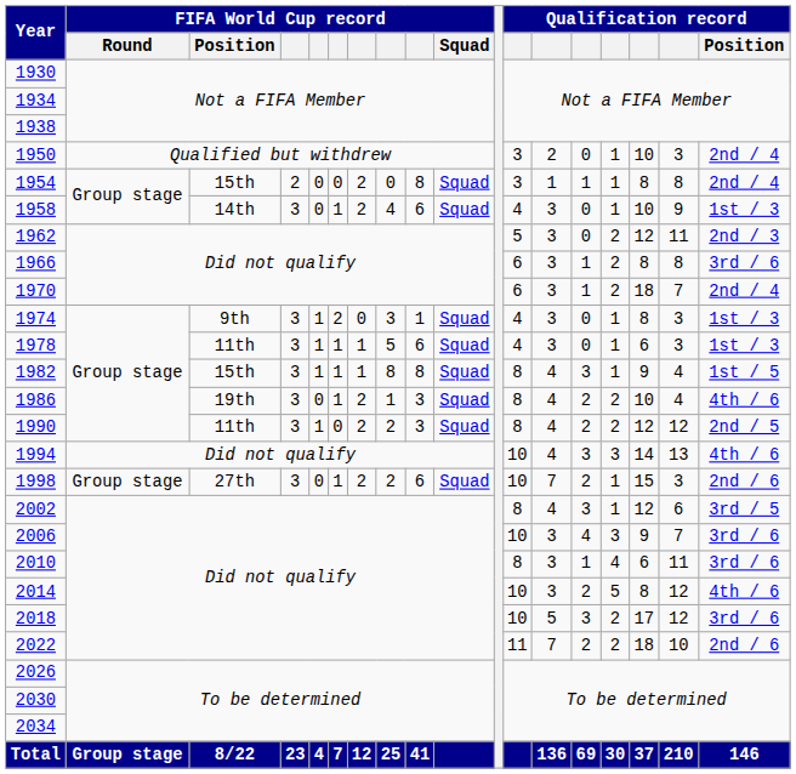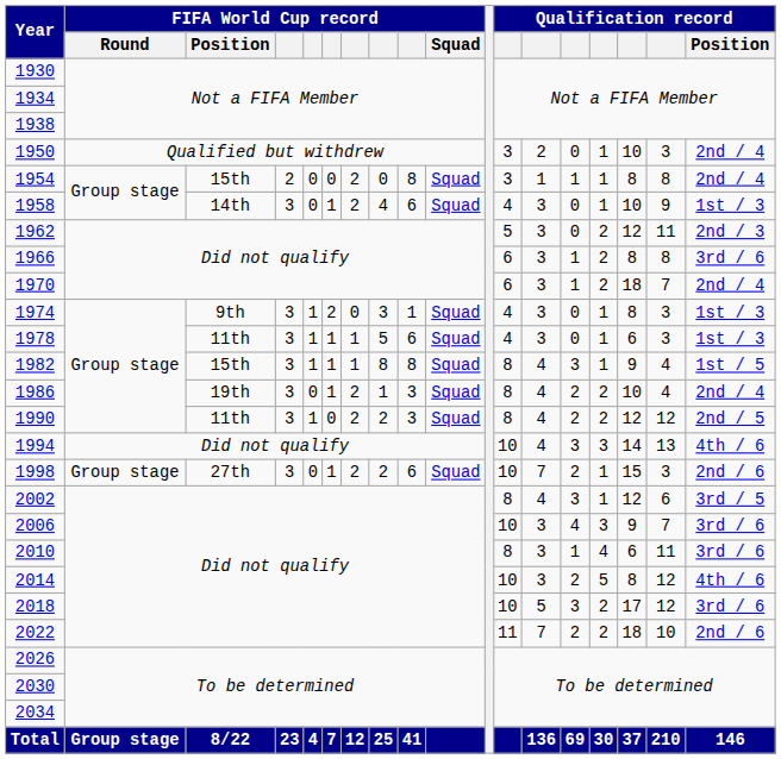 <table class="wikitable" style="text-align: center;font-size:100%;">
 <tr>
 <th style="background:#00008B; color:#FFFFFF;" rowspan="2">Year</th>
 <th style="background:#00008B; color:#FFFFFF;" colspan="9">FIFA World Cup record</th>
 <th style="width:1%;" rowspan="28"></th>
 <th style="background:#00008B; color:#FFFFFF;" colspan="7">Qualification record</th>
 </tr>
 <tr>
 <th scope="col">Round</th>
 <th scope="col">Position</th>
 <th scope="col"></th>
 <th scope="col"></th>
 <th scope="col"></th>
 <th scope="col"></th>
 <th scope="col"></th>
 <th scope="col"></th>
 <th scope="col">Squad</th>
 <th scope="col"></th>
 <th scope="col"></th>
 <th scope="col"></th>
 <th scope="col"></th>
 <th scope="col"></th>
 <th scope="col"></th>
 <th scope="col">Position</th>
 </tr>
 <tr>
 <td><a href='#'>1930</a></td>
 <td colspan=9 rowspan=3><em>Not a FIFA Member</em></td>
 <td colspan=7 rowspan=3><em>Not a FIFA Member</em></td>
 </tr>
 <tr>
 <td><a href='#'>1934</a></td>
 </tr>
 <tr>
 <td><a href='#'>1938</a></td>
 </tr>
 <tr>
 <td><a href='#'>1950</a></td>
 <td colspan=9><em>Qualified but withdrew</em></td>
 <td>3</td>
 <td>2</td>
 <td>0</td>
 <td>1</td>
 <td>10</td>
 <td>3</td>
 <td><a href='#'>2nd / 4</a></td>
 </tr>
 <tr>
 <td><a href='#'>1954</a></td>
 <td rowspan=2>Group stage</td>
 <td>15th</td>
 <td>2</td>
 <td>0</td>
 <td>0</td>
 <td>2</td>
 <td>0</td>
 <td>8</td>
 <td><a href='#'>Squad</a></td>
 <td>3</td>
 <td>1</td>
 <td>1</td>
 <td>1</td>
 <td>8</td>
 <td>8</td>
 <td><a href='#'>2nd / 4</a></td>
 </tr>
 <tr>
 <td><a href='#'>1958</a></td>
 <td>14th</td>
 <td>3</td>
 <td>0</td>
 <td>1</td>
 <td>2</td>
 <td>4</td>
 <td>6</td>
 <td><a href='#'>Squad</a></td>
 <td>4</td>
 <td>3</td>
 <td>0</td>
 <td>1</td>
 <td>10</td>
 <td>9</td>
 <td><a href='#'>1st / 3</a></td>
 </tr>
 <tr>
 <td><a href='#'>1962</a></td>
 <td colspan=9 rowspan=3><em>Did not qualify</em></td>
 <td>5</td>
 <td>3</td>
 <td>0</td>
 <td>2</td>
 <td>12</td>
 <td>11</td>
 <td><a href='#'>2nd / 3</a></td>
 </tr>
 <tr>
 <td><a href='#'>1966</a></td>
 <td>6</td>
 <td>3</td>
 <td>1</td>
 <td>2</td>
 <td>8</td>
 <td>8</td>
 <td><a href='#'>3rd / 6</a></td>
 </tr>
 <tr>
 <td><a href='#'>1970</a></td>
 <td>6</td>
 <td>3</td>
 <td>1</td>
 <td>2</td>
 <td>18</td>
 <td>7</td>
 <td><a href='#'>2nd / 4</a></td>
 </tr>
 <tr>
 <td><a href='#'>1974</a></td>
 <td rowspan=5>Group stage</td>
 <td>9th</td>
 <td>3</td>
 <td>1</td>
 <td>2</td>
 <td>0</td>
 <td>3</td>
 <td>1</td>
 <td><a href='#'>Squad</a></td>
 <td>4</td>
 <td>3</td>
 <td>0</td>
 <td>1</td>
 <td>8</td>
 <td>3</td>
 <td><a href='#'>1st / 3</a></td>
 </tr>
 <tr>
 <td><a href='#'>1978</a></td>
 <td>11th</td>
 <td>3</td>
 <td>1</td>
 <td>1</td>
 <td>1</td>
 <td>5</td>
 <td>6</td>
 <td><a href='#'>Squad</a></td>
 <td>4</td>
 <td>3</td>
 <td>0</td>
 <td>1</td>
 <td>6</td>
 <td>3</td>
 <td><a href='#'>1st / 3</a></td>
 </tr>
 <tr>
 <td><a href='#'>1982</a></td>
 <td>15th</td>
 <td>3</td>
 <td>1</td>
 <td>1</td>
 <td>1</td>
 <td>8</td>
 <td>8</td>
 <td><a href='#'>Squad</a></td>
 <td>8</td>
 <td>4</td>
 <td>3</td>
 <td>1</td>
 <td>9</td>
 <td>4</td>
 <td><a href='#'>1st / 5</a></td>
 </tr>
 <tr>
 <td><a href='#'>1986</a></td>
 <td>19th</td>
 <td>3</td>
 <td>0</td>
 <td>1</td>
 <td>2</td>
 <td>1</td>
 <td>3</td>
 <td><a href='#'>Squad</a></td>
 <td>8</td>
 <td>4</td>
 <td>2</td>
 <td>2</td>
 <td>10</td>
 <td>4</td>
-<td><a href='#'>4th / 6</a></td>
+<td><a href='#'>2nd / 4</a></td>
 </tr>
 <tr>
 <td><a href='#'>1990</a></td>
 <td>11th</td>
 <td>3</td>
 <td>1</td>
 <td>0</td>
 <td>2</td>
 <td>2</td>
 <td>3</td>
 <td><a href='#'>Squad</a></td>
 <td>8</td>
 <td>4</td>
 <td>2</td>
 <td>2</td>
 <td>12</td>
 <td>12</td>
 <td><a href='#'>2nd / 5</a></td>
 </tr>
 <tr>
 <td><a href='#'>1994</a></td>
 <td colspan=9><em>Did not qualify</em></td>
 <td>10</td>
 <td>4</td>
 <td>3</td>
 <td>3</td>
 <td>14</td>
 <td>13</td>
 <td><a href='#'>4th / 6</a></td>
 </tr>
 <tr>
 <td><a href='#'>1998</a></td>
 <td>Group stage</td>
 <td>27th</td>
 <td>3</td>
 <td>0</td>
 <td>1</td>
 <td>2</td>
 <td>2</td>
 <td>6</td>
 <td><a href='#'>Squad</a></td>
 <td>10</td>
 <td>7</td>
 <td>2</td>
 <td>1</td>
 <td>15</td>
 <td>3</td>
 <td><a href='#'>2nd / 6</a></td>
 </tr>
 <tr>
 <td><a href='#'>2002</a></td>
 <td colspan=9 rowspan=6><em>Did not qualify</em></td>
 <td>8</td>
 <td>4</td>
 <td>3</td>
 <td>1</td>
 <td>12</td>
 <td>6</td>
 <td><a href='#'>3rd / 5</a></td>
 </tr>
 <tr>
 <td><a href='#'>2006</a></td>
 <td>10</td>
 <td>3</td>
 <td>4</td>
 <td>3</td>
 <td>9</td>
 <td>7</td>
 <td><a href='#'>3rd / 6</a></td>
 </tr>
 <tr>
 <td><a href='#'>2010</a></td>
 <td>8</td>
 <td>3</td>
 <td>1</td>
 <td>4</td>
 <td>6</td>
 <td>11</td>
 <td><a href='#'>3rd / 6</a></td>
 </tr>
 <tr>
 <td><a href='#'>2014</a></td>
 <td>10</td>
 <td>3</td>
 <td>2</td>
 <td>5</td>
 <td>8</td>
 <td>12</td>
 <td><a href='#'>4th / 6</a></td>
 </tr>
 <tr>
 <td><a href='#'>2018</a></td>
 <td>10</td>
 <td>5</td>
 <td>3</td>
 <td>2</td>
 <td>17</td>
 <td>12</td>
 <td><a href='#'>3rd / 6</a></td>
 </tr>
 <tr>
 <td><a href='#'>2022</a></td>
 <td>11</td>
 <td>7</td>
 <td>2</td>
 <td>2</td>
 <td>18</td>
 <td>10</td>
 <td><a href='#'>2nd / 6</a></td>
 </tr>
 <tr>
 <td><a href='#'>2026</a></td>
 <td colspan=9 rowspan=3><em>To be determined</em></td>
 <td colspan=7 rowspan=3><em>To be determined</em></td>
 </tr>
 <tr>
 <td><a href='#'>2030</a></td>
 </tr>
 <tr>
 <td><a href='#'>2034</a></td>
 </tr>
 <tr>
 <th style="background:#00008B; color:#FFFFFF;">Total</th>
 <th style="background:#00008B; color:#FFFFFF;">Group stage</th>
 <th style="background:#00008B; color:#FFFFFF;">8/22</th>
 <th style="background:#00008B; color:#FFFFFF;">23</th>
 <th style="background:#00008B; color:#FFFFFF;">4</th>
 <th style="background:#00008B; color:#FFFFFF;">7</th>
 <th style="background:#00008B; color:#FFFFFF;">12</th>
 <th style="background:#00008B; color:#FFFFFF;">25</th>
 <th style="background:#00008B; color:#FFFFFF;">41</th>
 <th style="background:#00008B; color:#FFFFFF;"></th>
 <th style="background:#00008B; color:#FFFFFF;"></th>
 <th style="background:#00008B; color:#FFFFFF;">136</th>
 <th style="background:#00008B; color:#FFFFFF;">69</th>
 <th style="background:#00008B; color:#FFFFFF;">30</th>
 <th style="background:#00008B; color:#FFFFFF;">37</th>
 <th style="background:#00008B; color:#FFFFFF;">210</th>
 <th style="background:#00008B; color:#FFFFFF;">146</th>
 </tr>
 </table>
